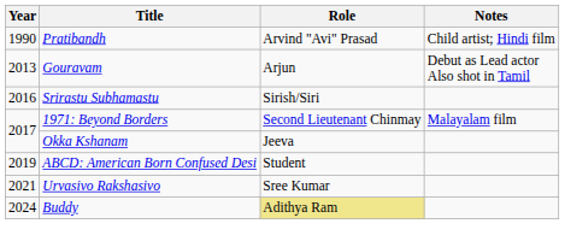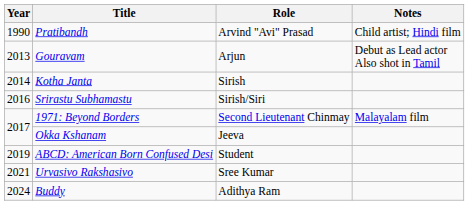 <table class="wikitable sortable plainrowheaders">
 <tr>
 <th>Year</th>
 <th>Title</th>
 <th>Role</th>
 <th class="unsortable">Notes</th>
 </tr>
 <tr>
 <td>1990</td>
 <td><em><a href='#'>Pratibandh</a></em></td>
 <td>Arvind "Avi" Prasad</td>
 <td>Child artist; <a href='#'>Hindi</a> film</td>
 </tr>
 <tr>
 <td rowspan="1">2013</td>
 <td rowspan="1"><em><a href='#'>Gouravam</a></em></td>
 <td rowspan="1">Arjun</td>
 <td rowspan="1">Debut as Lead actor <br>Also shot in <a href='#'>Tamil</a></td>
+</tr>
+<tr>
+<td>2014</td>
+<td><em><a href='#'>Kotha Janta</a></em></td>
+<td>Sirish</td>
+<td></td>
 </tr>
 <tr>
 <td>2016</td>
 <td><em><a href='#'>Srirastu Subhamastu</a></em></td>
 <td>Sirish/Siri</td>
 <td></td>
 </tr>
 <tr>
 <td rowspan="2">2017</td>
 <td><em><a href='#'>1971: Beyond Borders</a></em></td>
 <td><a href='#'>Second Lieutenant</a> Chinmay</td>
 <td><a href='#'>Malayalam</a> film</td>
 </tr>
 <tr>
 <td><em><a href='#'>Okka Kshanam</a></em></td>
 <td>Jeeva</td>
 <td></td>
 </tr>
 <tr>
 <td>2019</td>
 <td><em><a href='#'>ABCD: American Born Confused Desi</a></em></td>
 <td>Student</td>
 <td></td>
 </tr>
 <tr>
 <td>2021</td>
 <td><em><a href='#'>Urvasivo Rakshasivo</a></em></td>
 <td>Sree Kumar</td>
 <td></td>
 </tr>
 <tr>
 <td>2024</td>
 <td><em><a href='#'>Buddy</a></em></td>
-<td style="background: khaki;">Adithya Ram</td>
+<td>Adithya Ram</td>
 <td></td>
 </tr>
 </table>
